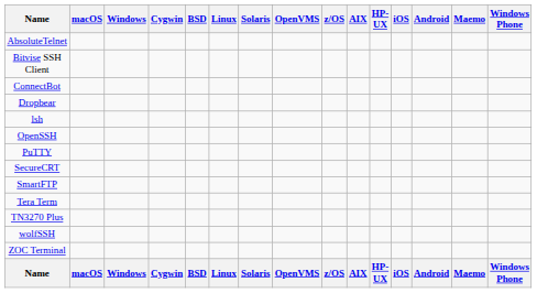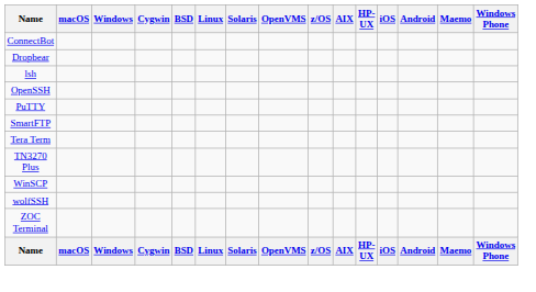 <table class="wikitable sortable sort-under" style="font-size: smaller; text-align: center; width: auto;">
 <tr>
 <th>Name</th>
 <th><a href='#'>macOS</a></th>
 <th><a href='#'>Windows</a></th>
 <th><a href='#'>Cygwin</a></th>
 <th><a href='#'>BSD</a></th>
 <th><a href='#'>Linux</a></th>
 <th><a href='#'>Solaris</a></th>
 <th><a href='#'>OpenVMS</a></th>
 <th><a href='#'>z/OS</a></th>
 <th><a href='#'>AIX</a></th>
 <th><a href='#'>HP-UX</a></th>
 <th><a href='#'>iOS</a></th>
 <th><a href='#'>Android</a></th>
 <th><a href='#'>Maemo</a></th>
 <th><a href='#'>Windows Phone</a></th>
-</tr>
-<tr>
-<td><a href='#'>AbsoluteTelnet</a></td>
-<td></td>
-<td></td>
-<td></td>
-<td></td>
-<td></td>
-<td></td>
-<td></td>
-<td></td>
-<td></td>
-<td></td>
-<td></td>
-<td></td>
-<td></td>
-<td></td>
-</tr>
-<tr>
-<td><a href='#'>Bitvise</a> SSH Client</td>
-<td></td>
-<td></td>
-<td></td>
-<td></td>
-<td></td>
-<td></td>
-<td></td>
-<td></td>
-<td></td>
-<td></td>
-<td></td>
-<td></td>
-<td></td>
-<td></td>
 </tr>
 <tr>
 <td><a href='#'>ConnectBot</a></td>
 <td></td>
 <td></td>
 <td></td>
 <td></td>
 <td></td>
 <td></td>
 <td></td>
 <td></td>
 <td></td>
 <td></td>
 <td></td>
 <td></td>
 <td></td>
 <td></td>
 </tr>
 <tr>
 <td><a href='#'>Dropbear</a></td>
 <td></td>
 <td></td>
 <td></td>
 <td></td>
 <td></td>
 <td></td>
 <td></td>
 <td></td>
 <td></td>
 <td></td>
 <td></td>
 <td></td>
 <td></td>
 <td></td>
 </tr>
 <tr>
 <td><a href='#'>lsh</a></td>
 <td></td>
 <td></td>
 <td></td>
 <td></td>
 <td></td>
 <td></td>
 <td></td>
 <td></td>
 <td></td>
 <td></td>
 <td></td>
 <td></td>
 <td></td>
 <td></td>
 </tr>
 <tr>
 <td><a href='#'>OpenSSH</a></td>
 <td></td>
 <td></td>
 <td></td>
 <td></td>
 <td></td>
 <td></td>
 <td></td>
 <td></td>
 <td></td>
 <td></td>
 <td></td>
 <td></td>
 <td></td>
 <td></td>
 </tr>
 <tr>
 <td><a href='#'>PuTTY</a></td>
 <td></td>
 <td></td>
 <td></td>
 <td></td>
 <td></td>
 <td></td>
 <td></td>
 <td></td>
 <td></td>
 <td></td>
 <td></td>
 <td></td>
 <td></td>
 <td></td>
 </tr>
 <tr>
-<td><a href='#'>SecureCRT</a></td>
-<td></td>
-<td></td>
-<td></td>
-<td></td>
-<td></td>
-<td></td>
-<td></td>
-<td></td>
-<td></td>
-<td></td>
-<td></td>
-<td></td>
-<td></td>
-<td></td>
-</tr>
-<tr>
 <td><a href='#'>SmartFTP</a></td>
 <td></td>
 <td></td>
 <td></td>
 <td></td>
 <td></td>
 <td></td>
 <td></td>
 <td></td>
 <td></td>
 <td></td>
 <td></td>
 <td></td>
 <td></td>
 <td></td>
 </tr>
 <tr>
 <td><a href='#'>Tera Term</a></td>
 <td></td>
 <td></td>
 <td></td>
 <td></td>
 <td></td>
 <td></td>
 <td></td>
 <td></td>
 <td></td>
 <td></td>
 <td></td>
 <td></td>
 <td></td>
 <td></td>
 </tr>
 <tr>
 <td><a href='#'>TN3270 Plus</a></td>
+<td></td>
+<td></td>
+<td></td>
+<td></td>
+<td></td>
+<td></td>
+<td></td>
+<td></td>
+<td></td>
+<td></td>
+<td></td>
+<td></td>
+<td></td>
+<td></td>
+</tr>
+<tr>
+<td><a href='#'>WinSCP</a></td>
 <td></td>
 <td></td>
 <td></td>
 <td></td>
 <td></td>
 <td></td>
 <td></td>
 <td></td>
 <td></td>
 <td></td>
 <td></td>
 <td></td>
 <td></td>
 <td></td>
 </tr>
 <tr>
 <td><a href='#'>wolfSSH</a></td>
 <td></td>
 <td></td>
 <td></td>
 <td></td>
 <td></td>
 <td></td>
 <td></td>
 <td></td>
 <td></td>
 <td></td>
 <td></td>
 <td></td>
 <td></td>
 <td></td>
 </tr>
 <tr>
 <td><a href='#'>ZOC Terminal</a></td>
 <td></td>
 <td></td>
 <td></td>
 <td></td>
 <td></td>
 <td></td>
 <td></td>
 <td></td>
 <td></td>
 <td></td>
 <td></td>
 <td></td>
 <td></td>
 <td></td>
 </tr>
 <tr class="sortbottom">
 <th>Name</th>
 <th><a href='#'>macOS</a></th>
 <th><a href='#'>Windows</a></th>
 <th><a href='#'>Cygwin</a></th>
 <th><a href='#'>BSD</a></th>
 <th><a href='#'>Linux</a></th>
 <th><a href='#'>Solaris</a></th>
 <th><a href='#'>OpenVMS</a></th>
 <th><a href='#'>z/OS</a></th>
 <th><a href='#'>AIX</a></th>
 <th><a href='#'>HP-UX</a></th>
 <th><a href='#'>iOS</a></th>
 <th><a href='#'>Android</a></th>
 <th><a href='#'>Maemo</a></th>
 <th><a href='#'>Windows Phone</a></th>
 </tr>
 </table>
